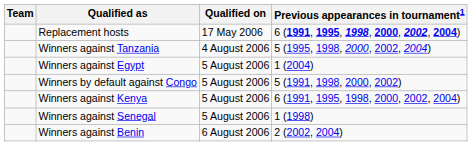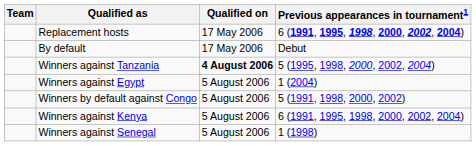 <table class="wikitable sortable">
 <tr>
 <th>Team</th>
 <th>Qualified as</th>
 <th>Qualified on</th>
 <th data-sort-type="number">Previous appearances in tournament<sup><strong><a href='#'>1</a></strong></sup></th>
 </tr>
 <tr>
 <td></td>
 <td>Replacement hosts</td>
 <td>17 May 2006</td>
 <td>6 (<strong><a href='#'>1991</a></strong>, <strong><a href='#'>1995</a></strong>, <strong><em><a href='#'>1998</a></em></strong>, <strong><a href='#'>2000</a></strong>, <strong><em><a href='#'>2002</a></em></strong>, <strong><a href='#'>2004</a></strong>)</td>
 </tr>
 <tr>
 <td></td>
+<td>By default</td>
+<td>17 May 2006</td>
+<td>Debut</td>
+</tr>
+<tr>
+<td></td>
 <td>Winners against <a href='#'>Tanzania</a></td>
-<td>4 August 2006</td>
+<td><strong>4 August 2006</strong></td>
 <td>5 (<a href='#'>1995</a>, <a href='#'>1998</a>, <em><a href='#'>2000</a></em>, <a href='#'>2002</a>, <em><a href='#'>2004</a></em>)</td>
 </tr>
 <tr>
 <td></td>
 <td>Winners against <a href='#'>Egypt</a></td>
 <td>5 August 2006</td>
 <td>1 (<a href='#'>2004</a>)</td>
 </tr>
 <tr>
 <td></td>
 <td>Winners by default against <a href='#'>Congo</a></td>
 <td>5 August 2006</td>
 <td>5 (<a href='#'>1991</a>, <a href='#'>1998</a>, <a href='#'>2000</a>, <a href='#'>2002</a>)</td>
 </tr>
 <tr>
 <td></td>
 <td>Winners against <a href='#'>Kenya</a></td>
 <td>5 August 2006</td>
 <td>6 (<a href='#'>1991</a>, <a href='#'>1995</a>, <a href='#'>1998</a>, <a href='#'>2000</a>, <a href='#'>2002</a>, <a href='#'>2004</a>)</td>
 </tr>
 <tr>
 <td></td>
 <td>Winners against <a href='#'>Senegal</a></td>
 <td>5 August 2006</td>
 <td>1 (<a href='#'>1998</a>)</td>
 </tr>
-<tr>
-<td></td>
-<td>Winners against <a href='#'>Benin</a></td>
-<td>6 August 2006</td>
-<td>2 (<a href='#'>2002</a>, <a href='#'>2004</a>)</td>
-</tr>
 </table>
